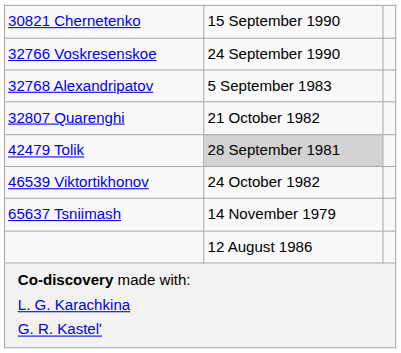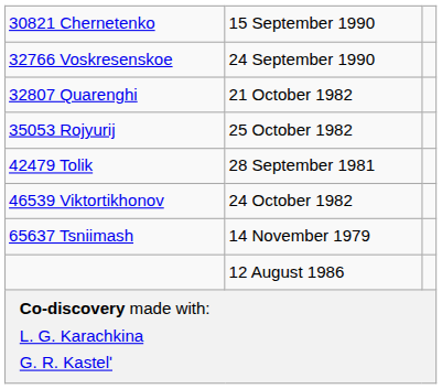 <table class="wikitable" style="font-size: 89%; float: left; width: 26em; margin-right: 1em; line-height: 1.65em; !important; height: 324px;">
 <tr>
 <td><a href='#'>30821 Chernetenko</a></td>
 <td>15 September 1990</td>
 <td></td>
 </tr>
 <tr>
 <td><a href='#'>32766 Voskresenskoe</a></td>
 <td>24 September 1990</td>
 <td></td>
 </tr>
 <tr>
-<td><a href='#'>32768 Alexandripatov</a></td>
-<td>5 September 1983</td>
-<td></td>
-</tr>
-<tr>
 <td><a href='#'>32807 Quarenghi</a></td>
 <td>21 October 1982</td>
 <td> </td>
 </tr>
 <tr>
+<td><a href='#'>35053 Rojyurij</a></td>
+<td>25 October 1982</td>
+<td></td>
+</tr>
+<tr>
 <td><a href='#'>42479 Tolik</a></td>
-<td style="background: lightgrey;">28 September 1981</td>
+<td>28 September 1981</td>
 <td></td>
 </tr>
 <tr>
 <td><a href='#'>46539 Viktortikhonov</a></td>
 <td>24 October 1982</td>
 <td></td>
 </tr>
 <tr>
 <td><a href='#'>65637 Tsniimash</a></td>
 <td>14 November 1979</td>
 <td></td>
 </tr>
 <tr>
 <td></td>
 <td>12 August 1986</td>
 <td></td>
 </tr>
 <tr>
 <th colspan=3 style="font-weight: normal; text-align: left; padding: 4px 12px;"><strong>Co-discovery</strong> made with:<br> <a href='#'>L. G. Karachkina</a><br> <a href='#'>G. R. Kastelʹ</a></th>
 </tr>
 </table>
